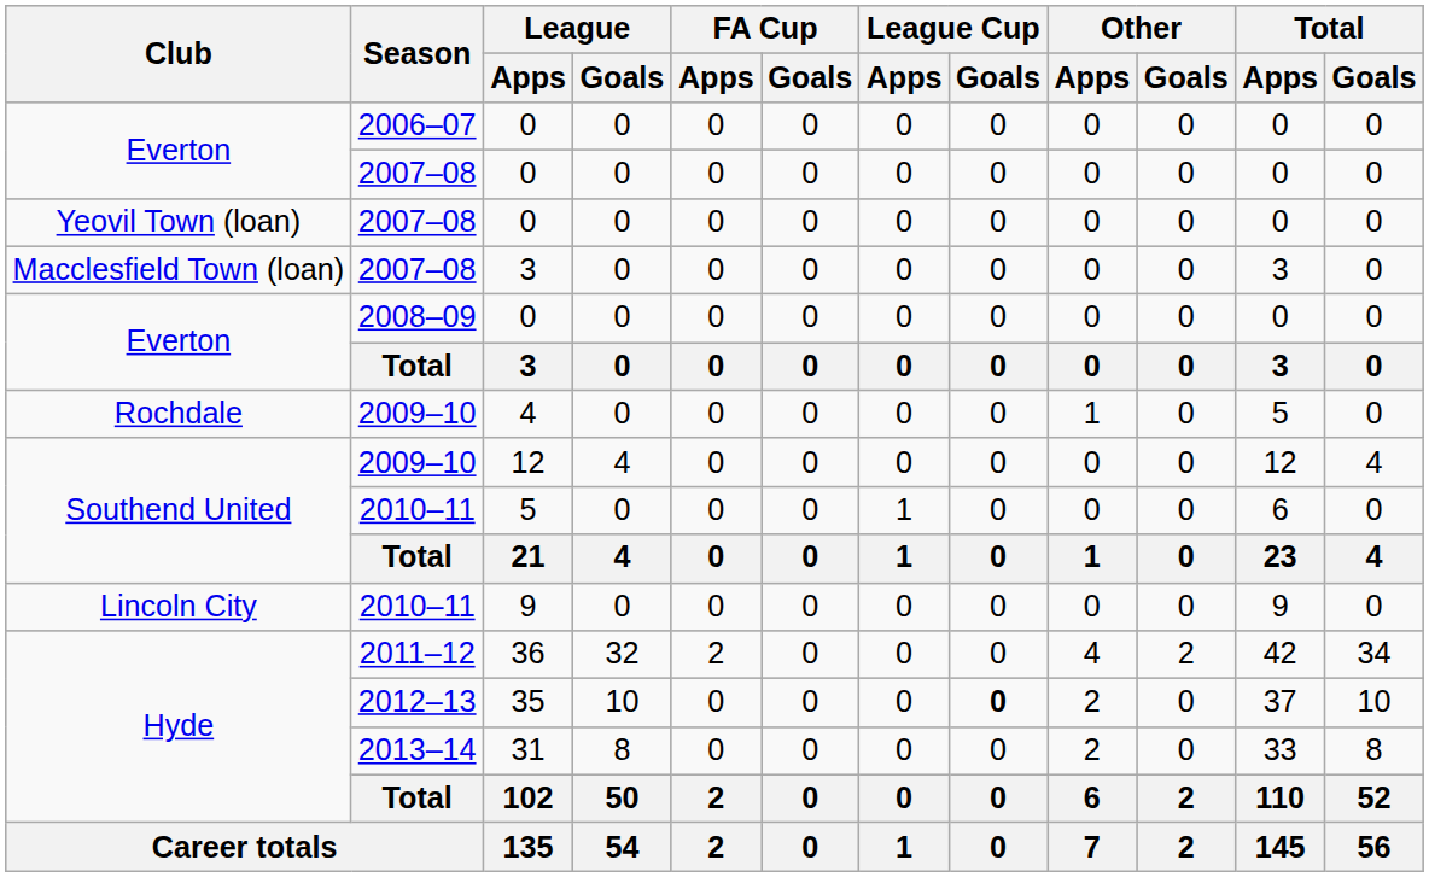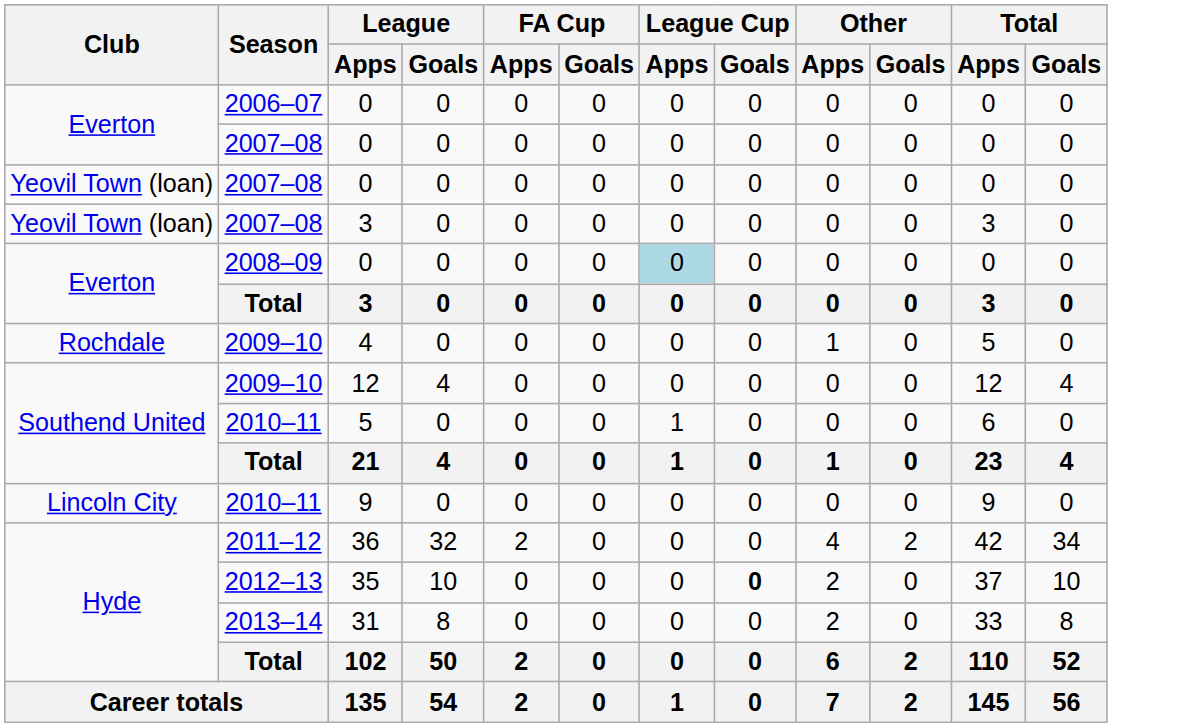 <table class="wikitable" style="text-align: center;">
 <tr>
 <th rowspan="2">Club</th>
 <th rowspan="2">Season</th>
 <th colspan="2">League</th>
 <th colspan="2">FA Cup</th>
 <th colspan="2">League Cup</th>
 <th colspan="2">Other</th>
 <th colspan="2">Total</th>
 </tr>
 <tr>
 <th>Apps</th>
 <th>Goals</th>
 <th>Apps</th>
 <th>Goals</th>
 <th>Apps</th>
 <th>Goals</th>
 <th>Apps</th>
 <th>Goals</th>
 <th>Apps</th>
 <th>Goals</th>
 </tr>
 <tr>
 <td rowspan="2" valign="center"><a href='#'>Everton</a></td>
 <td><a href='#'>2006–07</a></td>
 <td>0</td>
 <td>0</td>
 <td>0</td>
 <td>0</td>
 <td>0</td>
 <td>0</td>
 <td>0</td>
 <td>0</td>
 <td>0</td>
 <td>0</td>
 </tr>
 <tr>
 <td><a href='#'>2007–08</a></td>
 <td>0</td>
 <td>0</td>
 <td>0</td>
 <td>0</td>
 <td>0</td>
 <td>0</td>
 <td>0</td>
 <td>0</td>
 <td>0</td>
 <td>0</td>
 </tr>
 <tr>
 <td rowspan="1" valign="center"><a href='#'>Yeovil Town</a> (loan)</td>
 <td><a href='#'>2007–08</a></td>
 <td>0</td>
 <td>0</td>
 <td>0</td>
 <td>0</td>
 <td>0</td>
 <td>0</td>
 <td>0</td>
 <td>0</td>
 <td>0</td>
 <td>0</td>
 </tr>
 <tr>
-<td rowspan="1" valign="center"><a href='#'>Macclesfield Town</a> (loan)</td>
+<td rowspan="1" valign="center"><a href='#'>Yeovil Town</a> (loan)</td>
 <td><a href='#'>2007–08</a></td>
 <td>3</td>
 <td>0</td>
 <td>0</td>
 <td>0</td>
 <td>0</td>
 <td>0</td>
 <td>0</td>
 <td>0</td>
 <td>3</td>
 <td>0</td>
 </tr>
 <tr>
 <td rowspan="2" valign="center"><a href='#'>Everton</a></td>
 <td><a href='#'>2008–09</a></td>
 <td>0</td>
 <td>0</td>
 <td>0</td>
 <td>0</td>
-<td>0</td>
+<td style="background: lightblue;">0</td>
 <td>0</td>
 <td>0</td>
 <td>0</td>
 <td>0</td>
 <td>0</td>
 </tr>
 <tr>
 <th>Total</th>
 <th>3</th>
 <th>0</th>
 <th>0</th>
 <th>0</th>
 <th>0</th>
 <th>0</th>
 <th>0</th>
 <th>0</th>
 <th>3</th>
 <th>0</th>
 </tr>
 <tr>
 <td rowspan="1" valign="center"><a href='#'>Rochdale</a></td>
 <td><a href='#'>2009–10</a></td>
 <td>4</td>
 <td>0</td>
 <td>0</td>
 <td>0</td>
 <td>0</td>
 <td>0</td>
 <td>1</td>
 <td>0</td>
 <td>5</td>
 <td>0</td>
 </tr>
 <tr>
 <td rowspan="3" valign="center"><a href='#'>Southend United</a></td>
 <td><a href='#'>2009–10</a></td>
 <td>12</td>
 <td>4</td>
 <td>0</td>
 <td>0</td>
 <td>0</td>
 <td>0</td>
 <td>0</td>
 <td>0</td>
 <td>12</td>
 <td>4</td>
 </tr>
 <tr>
 <td><a href='#'>2010–11</a></td>
 <td>5</td>
 <td>0</td>
 <td>0</td>
 <td>0</td>
 <td>1</td>
 <td>0</td>
 <td>0</td>
 <td>0</td>
 <td>6</td>
 <td>0</td>
 </tr>
 <tr>
 <th>Total</th>
 <th>21</th>
 <th>4</th>
 <th>0</th>
 <th>0</th>
 <th>1</th>
 <th>0</th>
 <th>1</th>
 <th>0</th>
 <th>23</th>
 <th>4</th>
 </tr>
 <tr>
 <td rowspan="1" valign="center"><a href='#'>Lincoln City</a></td>
 <td><a href='#'>2010–11</a></td>
 <td>9</td>
 <td>0</td>
 <td>0</td>
 <td>0</td>
 <td>0</td>
 <td>0</td>
 <td>0</td>
 <td>0</td>
 <td>9</td>
 <td>0</td>
 </tr>
 <tr>
 <td rowspan="4" valign="center"><a href='#'>Hyde</a></td>
 <td><a href='#'>2011–12</a></td>
 <td>36</td>
 <td>32</td>
 <td>2</td>
 <td>0</td>
 <td>0</td>
 <td>0</td>
 <td>4</td>
 <td>2</td>
 <td>42</td>
 <td>34</td>
 </tr>
 <tr>
 <td><a href='#'>2012–13</a></td>
 <td>35</td>
 <td>10</td>
 <td>0</td>
 <td>0</td>
 <td>0</td>
 <td><strong>0</strong></td>
 <td>2</td>
 <td>0</td>
 <td>37</td>
 <td>10</td>
 </tr>
 <tr>
 <td><a href='#'>2013–14</a></td>
 <td>31</td>
 <td>8</td>
 <td>0</td>
 <td>0</td>
 <td>0</td>
 <td>0</td>
 <td>2</td>
 <td>0</td>
 <td>33</td>
 <td>8</td>
 </tr>
 <tr>
 <th>Total</th>
 <th>102</th>
 <th>50</th>
 <th>2</th>
 <th>0</th>
 <th>0</th>
 <th>0</th>
 <th>6</th>
 <th>2</th>
 <th>110</th>
 <th>52</th>
 </tr>
 <tr>
 <th colspan="2">Career totals</th>
 <th>135</th>
 <th>54</th>
 <th>2</th>
 <th>0</th>
 <th>1</th>
 <th>0</th>
 <th>7</th>
 <th>2</th>
 <th>145</th>
 <th>56</th>
 </tr>
 </table>
